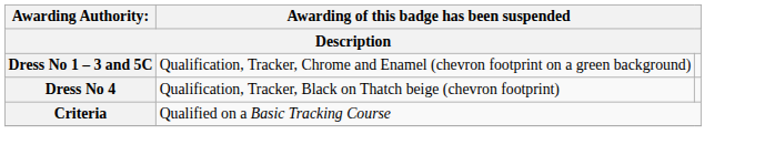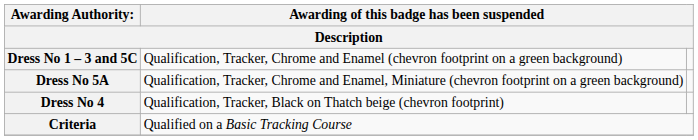 <table class=wikitable style="text-align: left;">
 <tr>
 <th><strong>Awarding Authority</strong>:</th>
 <th colspan="2">Awarding of this badge has been suspended</th>
 </tr>
 <tr>
 <th colspan="3">Description</th>
 </tr>
 <tr>
 <th>Dress No 1 – 3 and 5C</th>
 <td>Qualification, Tracker, Chrome and Enamel (chevron footprint on a green background)</td>
 <td></td>
 </tr>
 <tr>
+<th>Dress No 5A</th>
+<td>Qualification, Tracker, Chrome and Enamel, Miniature (chevron footprint on a green background)</td>
+<td></td>
+</tr>
+<tr>
 <th>Dress No 4</th>
 <td>Qualification, Tracker, Black on Thatch beige (chevron footprint)</td>
 <td></td>
 </tr>
 <tr>
 <th>Criteria</th>
 <td colspan="2">Qualified on a <em>Basic Tracking Course</em></td>
 </tr>
 <tr>
 </tr>
 </table>
